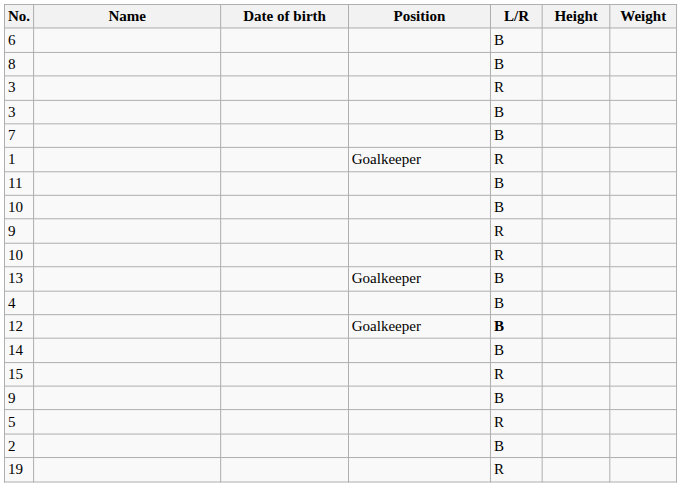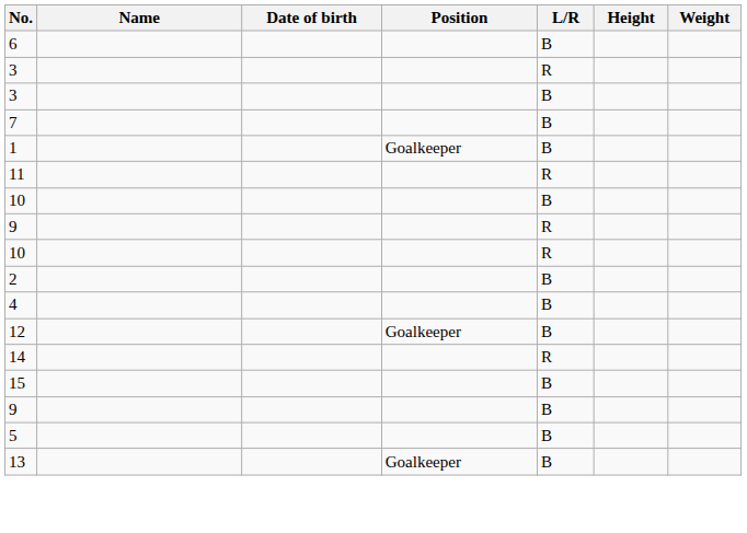 <table class="wikitable sortable" style=font-size:100%; text-align:center;>
 <tr>
 <th>No.</th>
 <th style=width:12em>Name</th>
 <th style=width:8em>Date of birth</th>
 <th style=width:9em>Position</th>
 <th style=width:3em>L/R</th>
 <th style=width:4em>Height</th>
 <th style=width:4em>Weight</th>
 </tr>
 <tr>
 <td>6</td>
-<td align=left></td>
-<td align=right></td>
-<td></td>
-<td>B</td>
-<td></td>
-<td></td>
-</tr>
-<tr>
-<td>8</td>
 <td align=left></td>
 <td align=right></td>
 <td></td>
 <td>B</td>
 <td></td>
 <td></td>
 </tr>
 <tr>
 <td>3</td>
 <td align=left></td>
 <td align=right></td>
 <td></td>
 <td>R</td>
 <td></td>
 <td></td>
 </tr>
 <tr>
 <td>3</td>
 <td align=left></td>
 <td align=right></td>
 <td></td>
 <td>B</td>
 <td></td>
 <td></td>
 </tr>
 <tr>
 <td>7</td>
 <td align=left></td>
 <td align=right></td>
 <td></td>
 <td>B</td>
 <td></td>
 <td></td>
 </tr>
 <tr>
 <td>1</td>
 <td align=left></td>
 <td align=right></td>
 <td>Goalkeeper</td>
-<td>R</td>
+<td>B</td>
 <td></td>
 <td></td>
 </tr>
 <tr>
 <td>11</td>
 <td align=left></td>
 <td align=right></td>
 <td></td>
-<td>B</td>
+<td>R</td>
 <td></td>
 <td></td>
 </tr>
 <tr>
 <td>10</td>
 <td align=left></td>
 <td align=right></td>
 <td></td>
 <td>B</td>
 <td></td>
 <td></td>
 </tr>
 <tr>
 <td>9</td>
 <td align=left></td>
 <td align=right></td>
 <td></td>
 <td>R</td>
 <td></td>
 <td></td>
 </tr>
 <tr>
 <td>10</td>
 <td align=left></td>
 <td align=right></td>
 <td></td>
 <td>R</td>
 <td></td>
 <td></td>
 </tr>
 <tr>
-<td>13</td>
+<td>2</td>
 <td align=left></td>
 <td align=right></td>
-<td>Goalkeeper</td>
+<td></td>
 <td>B</td>
 <td></td>
 <td></td>
 </tr>
 <tr>
 <td>4</td>
 <td align=left></td>
 <td align=right></td>
 <td></td>
 <td>B</td>
 <td></td>
 <td></td>
 </tr>
 <tr>
 <td>12</td>
 <td align=left></td>
 <td align=right></td>
 <td>Goalkeeper</td>
-<td><strong>B</strong></td>
+<td>B</td>
 <td></td>
 <td></td>
 </tr>
 <tr>
 <td>14</td>
 <td align=left></td>
 <td align=right></td>
 <td></td>
-<td>B</td>
+<td>R</td>
 <td></td>
 <td></td>
 </tr>
 <tr>
 <td>15</td>
 <td align=left></td>
 <td align=right></td>
 <td></td>
-<td>R</td>
+<td>B</td>
 <td></td>
 <td></td>
 </tr>
 <tr>
 <td>9</td>
 <td align=left></td>
 <td align=right></td>
 <td></td>
 <td>B</td>
 <td></td>
 <td></td>
 </tr>
 <tr>
 <td>5</td>
 <td align=left></td>
 <td align=right></td>
 <td></td>
-<td>R</td>
-<td></td>
-<td></td>
-</tr>
-<tr>
-<td>2</td>
-<td align=left></td>
-<td align=right></td>
-<td></td>
 <td>B</td>
 <td></td>
 <td></td>
 </tr>
 <tr>
-<td>19</td>
+<td>13</td>
 <td align=left></td>
 <td align=right></td>
-<td></td>
-<td>R</td>
+<td>Goalkeeper</td>
+<td>B</td>
 <td></td>
 <td></td>
 </tr>
 </table>
